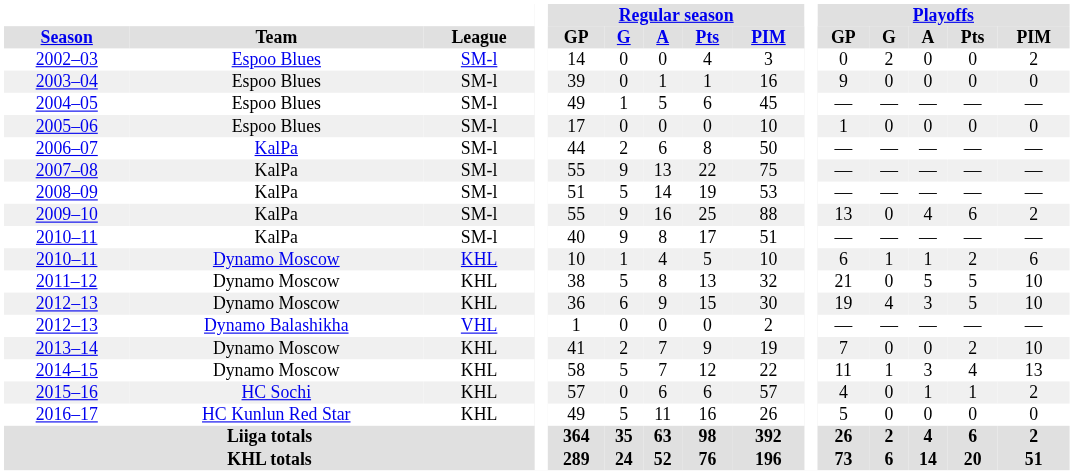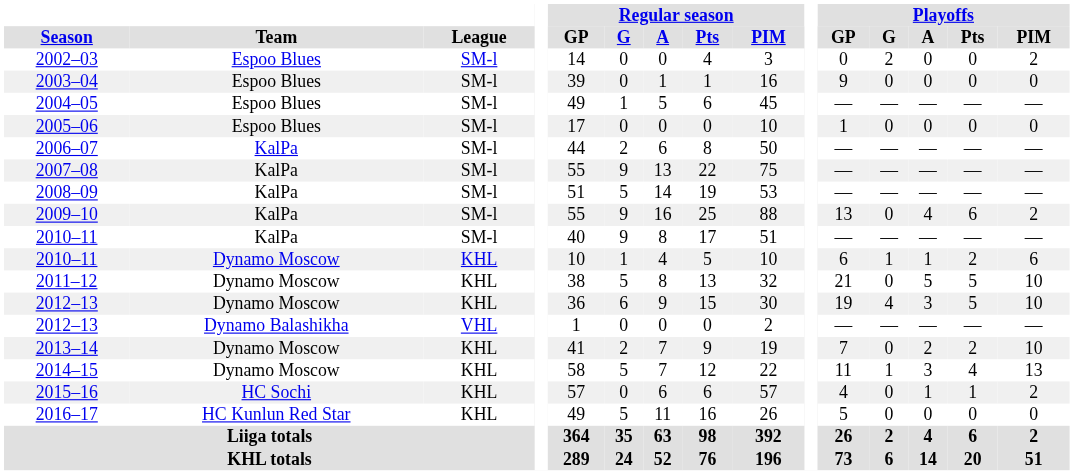 <table border="0" cellpadding="1" cellspacing="0" style="text-align:center; width:60em;">
 <tr style="background:#e0e0e0;">
 <th colspan="3"  bgcolor="#ffffff"> </th>
 <th rowspan="99" bgcolor="#ffffff"> </th>
 <th colspan="5"><a href='#'>Regular season</a></th>
 <th rowspan="99" bgcolor="#ffffff"> </th>
 <th colspan="5"><a href='#'>Playoffs</a></th>
 </tr>
 <tr style="background:#e0e0e0;">
 <th><a href='#'>Season</a></th>
 <th>Team</th>
 <th>League</th>
 <th>GP</th>
 <th><a href='#'>G</a></th>
 <th><a href='#'>A</a></th>
 <th><a href='#'>Pts</a></th>
 <th><a href='#'>PIM</a></th>
 <th>GP</th>
 <th>G</th>
 <th>A</th>
 <th>Pts</th>
 <th>PIM</th>
 </tr>
 <tr ALIGN="center">
 <td><a href='#'>2002–03</a></td>
 <td><a href='#'>Espoo Blues</a></td>
 <td><a href='#'>SM-l</a></td>
 <td>14</td>
 <td>0</td>
 <td>0</td>
 <td>4</td>
 <td>3</td>
 <td>0</td>
 <td>2</td>
 <td>0</td>
 <td>0</td>
 <td>2</td>
 </tr>
 <tr ALIGN="center" bgcolor="#f0f0f0">
 <td><a href='#'>2003–04</a></td>
 <td>Espoo Blues</td>
 <td>SM-l</td>
 <td>39</td>
 <td>0</td>
 <td>1</td>
 <td>1</td>
 <td>16</td>
 <td>9</td>
 <td>0</td>
 <td>0</td>
 <td>0</td>
 <td>0</td>
 </tr>
 <tr ALIGN="center">
 <td><a href='#'>2004–05</a></td>
 <td>Espoo Blues</td>
 <td>SM-l</td>
 <td>49</td>
 <td>1</td>
 <td>5</td>
 <td>6</td>
 <td>45</td>
 <td>—</td>
 <td>—</td>
 <td>—</td>
 <td>—</td>
 <td>—</td>
 </tr>
 <tr ALIGN="center" bgcolor="#f0f0f0">
 <td><a href='#'>2005–06</a></td>
 <td>Espoo Blues</td>
 <td>SM-l</td>
 <td>17</td>
 <td>0</td>
 <td>0</td>
 <td>0</td>
 <td>10</td>
 <td>1</td>
 <td>0</td>
 <td>0</td>
 <td>0</td>
 <td>0</td>
 </tr>
 <tr ALIGN="center">
 <td><a href='#'>2006–07</a></td>
 <td><a href='#'>KalPa</a></td>
 <td>SM-l</td>
 <td>44</td>
 <td>2</td>
 <td>6</td>
 <td>8</td>
 <td>50</td>
 <td>—</td>
 <td>—</td>
 <td>—</td>
 <td>—</td>
 <td>—</td>
 </tr>
 <tr ALIGN="center" bgcolor="#f0f0f0">
 <td><a href='#'>2007–08</a></td>
 <td>KalPa</td>
 <td>SM-l</td>
 <td>55</td>
 <td>9</td>
 <td>13</td>
 <td>22</td>
 <td>75</td>
 <td>—</td>
 <td>—</td>
 <td>—</td>
 <td>—</td>
 <td>—</td>
 </tr>
 <tr ALIGN="center">
 <td><a href='#'>2008–09</a></td>
 <td>KalPa</td>
 <td>SM-l</td>
 <td>51</td>
 <td>5</td>
 <td>14</td>
 <td>19</td>
 <td>53</td>
 <td>—</td>
 <td>—</td>
 <td>—</td>
 <td>—</td>
 <td>—</td>
 </tr>
 <tr ALIGN="center" bgcolor="#f0f0f0">
 <td><a href='#'>2009–10</a></td>
 <td>KalPa</td>
 <td>SM-l</td>
 <td>55</td>
 <td>9</td>
 <td>16</td>
 <td>25</td>
 <td>88</td>
 <td>13</td>
 <td>0</td>
 <td>4</td>
 <td>6</td>
 <td>2</td>
 </tr>
 <tr ALIGN="center">
 <td><a href='#'>2010–11</a></td>
 <td>KalPa</td>
 <td>SM-l</td>
 <td>40</td>
 <td>9</td>
 <td>8</td>
 <td>17</td>
 <td>51</td>
 <td>—</td>
 <td>—</td>
 <td>—</td>
 <td>—</td>
 <td>—</td>
 </tr>
 <tr ALIGN="center" bgcolor="#f0f0f0">
 <td><a href='#'>2010–11</a></td>
 <td><a href='#'>Dynamo Moscow</a></td>
 <td><a href='#'>KHL</a></td>
 <td>10</td>
 <td>1</td>
 <td>4</td>
 <td>5</td>
 <td>10</td>
 <td>6</td>
 <td>1</td>
 <td>1</td>
 <td>2</td>
 <td>6</td>
 </tr>
 <tr ALIGN="center">
 <td><a href='#'>2011–12</a></td>
 <td>Dynamo Moscow</td>
 <td>KHL</td>
 <td>38</td>
 <td>5</td>
 <td>8</td>
 <td>13</td>
 <td>32</td>
 <td>21</td>
 <td>0</td>
 <td>5</td>
 <td>5</td>
 <td>10</td>
 </tr>
 <tr ALIGN="center" bgcolor="#f0f0f0">
 <td><a href='#'>2012–13</a></td>
 <td>Dynamo Moscow</td>
 <td>KHL</td>
 <td>36</td>
 <td>6</td>
 <td>9</td>
 <td>15</td>
 <td>30</td>
 <td>19</td>
 <td>4</td>
 <td>3</td>
 <td>5</td>
 <td>10</td>
 </tr>
 <tr ALIGN="center">
 <td><a href='#'>2012–13</a></td>
 <td><a href='#'>Dynamo Balashikha</a></td>
 <td><a href='#'>VHL</a></td>
 <td>1</td>
 <td>0</td>
 <td>0</td>
 <td>0</td>
 <td>2</td>
 <td>—</td>
 <td>—</td>
 <td>—</td>
 <td>—</td>
 <td>—</td>
 </tr>
 <tr ALIGN="center" bgcolor="#f0f0f0">
 <td><a href='#'>2013–14</a></td>
 <td>Dynamo Moscow</td>
 <td>KHL</td>
 <td>41</td>
 <td>2</td>
 <td>7</td>
 <td>9</td>
 <td>19</td>
 <td>7</td>
 <td>0</td>
-<td>0</td>
+<td>2</td>
 <td>2</td>
 <td>10</td>
 </tr>
 <tr ALIGN="center">
 <td><a href='#'>2014–15</a></td>
 <td>Dynamo Moscow</td>
 <td>KHL</td>
 <td>58</td>
 <td>5</td>
 <td>7</td>
 <td>12</td>
 <td>22</td>
 <td>11</td>
 <td>1</td>
 <td>3</td>
 <td>4</td>
 <td>13</td>
 </tr>
 <tr ALIGN="center" bgcolor="#f0f0f0">
 <td><a href='#'>2015–16</a></td>
 <td><a href='#'>HC Sochi</a></td>
 <td>KHL</td>
 <td>57</td>
 <td>0</td>
 <td>6</td>
 <td>6</td>
 <td>57</td>
 <td>4</td>
 <td>0</td>
 <td>1</td>
 <td>1</td>
 <td>2</td>
 </tr>
 <tr ALIGN="center">
 <td><a href='#'>2016–17</a></td>
 <td><a href='#'>HC Kunlun Red Star</a></td>
 <td>KHL</td>
 <td>49</td>
 <td>5</td>
 <td>11</td>
 <td>16</td>
 <td>26</td>
 <td>5</td>
 <td>0</td>
 <td>0</td>
 <td>0</td>
 <td>0</td>
 </tr>
 <tr ALIGN="center" bgcolor="#e0e0e0">
 <th colspan="3">Liiga totals</th>
 <th>364</th>
 <th>35</th>
 <th>63</th>
 <th>98</th>
 <th>392</th>
 <th>26</th>
 <th>2</th>
 <th>4</th>
 <th>6</th>
 <th>2</th>
 </tr>
 <tr ALIGN="center" bgcolor="#e0e0e0">
 <th colspan="3">KHL totals</th>
 <th>289</th>
 <th>24</th>
 <th>52</th>
 <th>76</th>
 <th>196</th>
 <th>73</th>
 <th>6</th>
 <th>14</th>
 <th>20</th>
 <th>51</th>
 </tr>
 </table>
